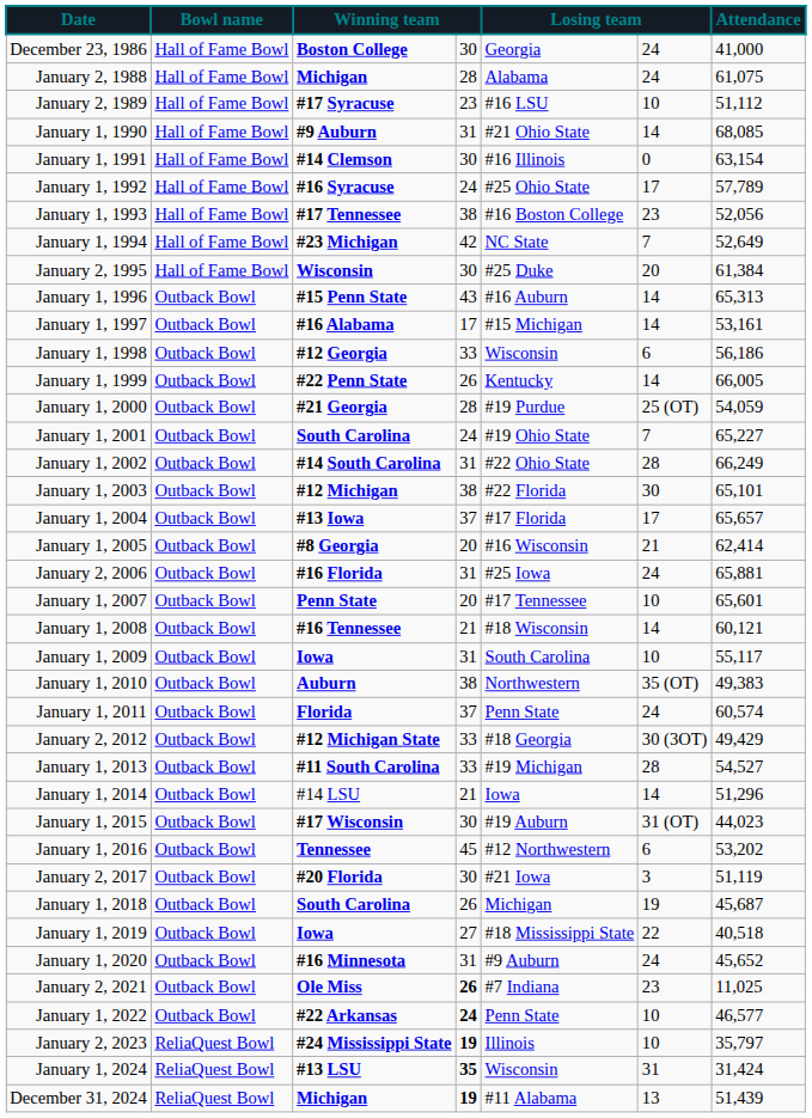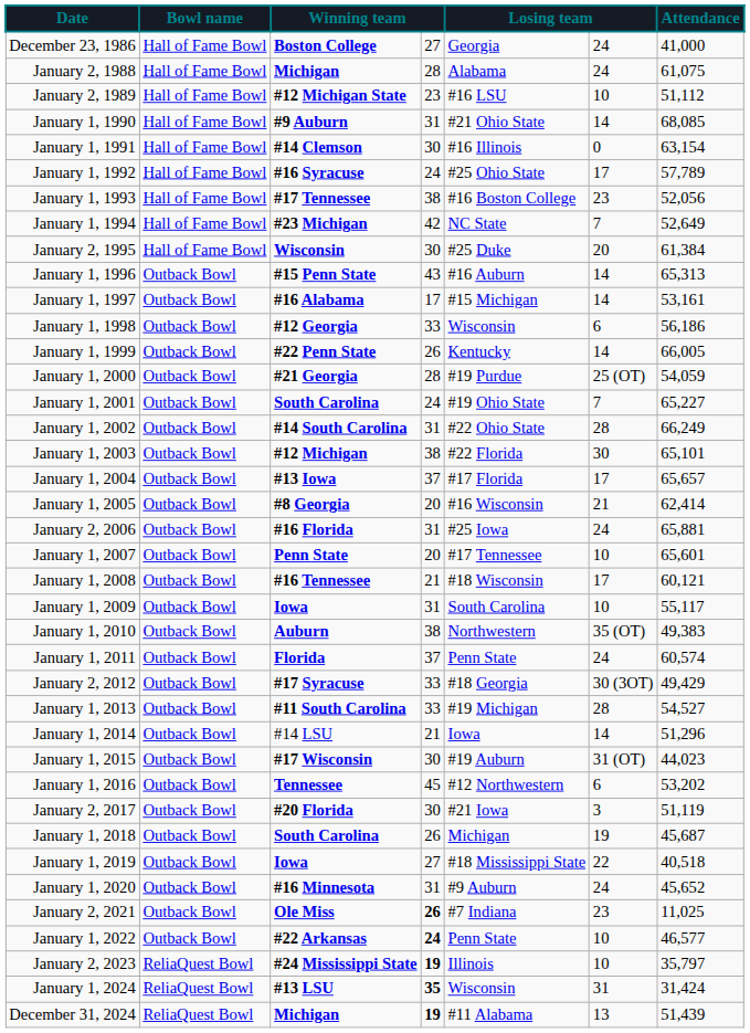 <table class="wikitable sortable">
 <tr>
 <th style="background:#141b25; color:#00848b; border: 2px solid #00848b;">Date</th>
 <th style="background:#141b25; color:#00848b; border: 2px solid #00848b;">Bowl name</th>
 <th style="background:#141b25; color:#00848b; border: 2px solid #00848b;" colspan="2">Winning team</th>
 <th style="background:#141b25; color:#00848b; border: 2px solid #00848b;" colspan="2">Losing team</th>
 <th style="background:#141b25; color:#00848b; border: 2px solid #00848b;">Attendance</th>
 </tr>
 <tr>
 <td>December 23, 1986</td>
 <td><a href='#'>Hall of Fame Bowl</a></td>
 <td><strong><a href='#'>Boston College</a></strong></td>
-<td>30</td>
+<td>27</td>
 <td><a href='#'>Georgia</a></td>
 <td>24</td>
 <td>41,000</td>
 </tr>
 <tr>
 <td align=right>January 2, 1988</td>
 <td><a href='#'>Hall of Fame Bowl</a></td>
 <td><strong><a href='#'>Michigan</a></strong></td>
 <td>28</td>
 <td><a href='#'>Alabama</a></td>
 <td>24</td>
 <td>61,075</td>
 </tr>
 <tr>
 <td align=right>January 2, 1989</td>
 <td><a href='#'>Hall of Fame Bowl</a></td>
-<td><strong>#17 <a href='#'>Syracuse</a></strong></td>
+<td><strong>#12 <a href='#'>Michigan State</a></strong></td>
 <td>23</td>
 <td>#16 <a href='#'>LSU</a></td>
 <td>10</td>
 <td>51,112</td>
 </tr>
 <tr>
 <td align=right>January 1, 1990</td>
 <td><a href='#'>Hall of Fame Bowl</a></td>
 <td><strong>#9 <a href='#'>Auburn</a></strong></td>
 <td>31</td>
 <td>#21 <a href='#'>Ohio State</a></td>
 <td>14</td>
 <td>68,085</td>
 </tr>
 <tr>
 <td align=right>January 1, 1991</td>
 <td><a href='#'>Hall of Fame Bowl</a></td>
 <td><strong>#14 <a href='#'>Clemson</a></strong></td>
 <td>30</td>
 <td>#16 <a href='#'>Illinois</a></td>
 <td>0</td>
 <td>63,154</td>
 </tr>
 <tr>
 <td align=right>January 1, 1992</td>
 <td><a href='#'>Hall of Fame Bowl</a></td>
 <td><strong>#16 <a href='#'>Syracuse</a></strong></td>
 <td>24</td>
 <td>#25 <a href='#'>Ohio State</a></td>
 <td>17</td>
 <td>57,789</td>
 </tr>
 <tr>
 <td align=right>January 1, 1993</td>
 <td><a href='#'>Hall of Fame Bowl</a></td>
 <td><strong>#17 <a href='#'>Tennessee</a></strong></td>
 <td>38</td>
 <td>#16 <a href='#'>Boston College</a></td>
 <td>23</td>
 <td>52,056</td>
 </tr>
 <tr>
 <td align=right>January 1, 1994</td>
 <td><a href='#'>Hall of Fame Bowl</a></td>
 <td><strong>#23 <a href='#'>Michigan</a></strong></td>
 <td>42</td>
 <td><a href='#'>NC State</a></td>
 <td>7</td>
 <td>52,649</td>
 </tr>
 <tr>
 <td align=right>January 2, 1995</td>
 <td><a href='#'>Hall of Fame Bowl</a></td>
 <td><strong><a href='#'>Wisconsin</a></strong></td>
 <td>30</td>
 <td>#25 <a href='#'>Duke</a></td>
 <td>20</td>
 <td>61,384</td>
 </tr>
 <tr>
 <td align=right>January 1, 1996</td>
 <td><a href='#'>Outback Bowl</a></td>
 <td><strong>#15 <a href='#'>Penn State</a></strong></td>
 <td>43</td>
 <td>#16 <a href='#'>Auburn</a></td>
 <td>14</td>
 <td>65,313</td>
 </tr>
 <tr>
 <td align=right>January 1, 1997</td>
 <td><a href='#'>Outback Bowl</a></td>
 <td><strong>#16 <a href='#'>Alabama</a></strong></td>
 <td>17</td>
 <td>#15 <a href='#'>Michigan</a></td>
 <td>14</td>
 <td>53,161</td>
 </tr>
 <tr>
 <td align=right>January 1, 1998</td>
 <td><a href='#'>Outback Bowl</a></td>
 <td><strong>#12 <a href='#'>Georgia</a></strong></td>
 <td>33</td>
 <td><a href='#'>Wisconsin</a></td>
 <td>6</td>
 <td>56,186</td>
 </tr>
 <tr>
 <td align=right>January 1, 1999</td>
 <td><a href='#'>Outback Bowl</a></td>
 <td><strong>#22 <a href='#'>Penn State</a></strong></td>
 <td>26</td>
 <td><a href='#'>Kentucky</a></td>
 <td>14</td>
 <td>66,005</td>
 </tr>
 <tr>
 <td align=right>January 1, 2000</td>
 <td><a href='#'>Outback Bowl</a></td>
 <td><strong>#21 <a href='#'>Georgia</a></strong></td>
 <td>28</td>
 <td>#19 <a href='#'>Purdue</a></td>
 <td>25 (OT)</td>
 <td>54,059</td>
 </tr>
 <tr>
 <td align=right>January 1, 2001</td>
 <td><a href='#'>Outback Bowl</a></td>
 <td><strong><a href='#'>South Carolina</a></strong></td>
 <td>24</td>
 <td>#19 <a href='#'>Ohio State</a></td>
 <td>7</td>
 <td>65,227</td>
 </tr>
 <tr>
 <td align=right>January 1, 2002</td>
 <td><a href='#'>Outback Bowl</a></td>
 <td><strong>#14 <a href='#'>South Carolina</a></strong></td>
 <td>31</td>
 <td>#22 <a href='#'>Ohio State</a></td>
 <td>28</td>
 <td>66,249</td>
 </tr>
 <tr>
 <td align=right>January 1, 2003</td>
 <td><a href='#'>Outback Bowl</a></td>
 <td><strong>#12 <a href='#'>Michigan</a></strong></td>
 <td>38</td>
 <td>#22 <a href='#'>Florida</a></td>
 <td>30</td>
 <td>65,101</td>
 </tr>
 <tr>
 <td align=right>January 1, 2004</td>
 <td><a href='#'>Outback Bowl</a></td>
 <td><strong>#13 <a href='#'>Iowa</a></strong></td>
 <td>37</td>
 <td>#17 <a href='#'>Florida</a></td>
 <td>17</td>
 <td>65,657</td>
 </tr>
 <tr>
 <td align=right>January 1, 2005</td>
 <td><a href='#'>Outback Bowl</a></td>
 <td><strong>#8 <a href='#'>Georgia</a></strong></td>
 <td>20</td>
 <td>#16 <a href='#'>Wisconsin</a></td>
 <td>21</td>
 <td>62,414</td>
 </tr>
 <tr>
 <td align=right>January 2, 2006</td>
 <td><a href='#'>Outback Bowl</a></td>
 <td><strong>#16 <a href='#'>Florida</a></strong></td>
 <td>31</td>
 <td>#25 <a href='#'>Iowa</a></td>
 <td>24</td>
 <td>65,881</td>
 </tr>
 <tr>
 <td align=right>January 1, 2007</td>
 <td><a href='#'>Outback Bowl</a></td>
 <td><strong><a href='#'>Penn State</a></strong></td>
 <td>20</td>
 <td>#17 <a href='#'>Tennessee</a></td>
 <td>10</td>
 <td>65,601</td>
 </tr>
 <tr>
 <td align=right>January 1, 2008</td>
 <td><a href='#'>Outback Bowl</a></td>
 <td><strong>#16 <a href='#'>Tennessee</a></strong></td>
 <td>21</td>
 <td>#18 <a href='#'>Wisconsin</a></td>
-<td>14</td>
+<td>17</td>
 <td>60,121</td>
 </tr>
 <tr>
 <td align=right>January 1, 2009</td>
 <td><a href='#'>Outback Bowl</a></td>
 <td><strong><a href='#'>Iowa</a></strong></td>
 <td>31</td>
 <td><a href='#'>South Carolina</a></td>
 <td>10</td>
 <td>55,117</td>
 </tr>
 <tr>
 <td align=right>January 1, 2010</td>
 <td><a href='#'>Outback Bowl</a></td>
 <td><strong><a href='#'>Auburn</a></strong></td>
 <td>38</td>
 <td><a href='#'>Northwestern</a></td>
 <td>35 (OT)</td>
 <td>49,383</td>
 </tr>
 <tr>
 <td align=right>January 1, 2011</td>
 <td><a href='#'>Outback Bowl</a></td>
 <td><strong><a href='#'>Florida</a></strong></td>
 <td>37</td>
 <td><a href='#'>Penn State</a></td>
 <td>24</td>
 <td>60,574</td>
 </tr>
 <tr>
 <td align=right>January 2, 2012</td>
 <td><a href='#'>Outback Bowl</a></td>
-<td><strong>#12 <a href='#'>Michigan State</a></strong></td>
+<td><strong>#17 <a href='#'>Syracuse</a></strong></td>
 <td>33</td>
 <td>#18 <a href='#'>Georgia</a></td>
 <td>30 (3OT)</td>
 <td>49,429</td>
 </tr>
 <tr>
 <td align=right>January 1, 2013</td>
 <td><a href='#'>Outback Bowl</a></td>
 <td><strong>#11 <a href='#'>South Carolina</a></strong></td>
 <td>33</td>
 <td>#19 <a href='#'>Michigan</a></td>
 <td>28</td>
 <td>54,527</td>
 </tr>
 <tr>
 <td align=right>January 1, 2014</td>
 <td><a href='#'>Outback Bowl</a></td>
 <td>#14 <a href='#'>LSU</a></td>
 <td>21</td>
 <td><a href='#'>Iowa</a></td>
 <td>14</td>
 <td>51,296</td>
 </tr>
 <tr>
 <td align=right>January 1, 2015</td>
 <td><a href='#'>Outback Bowl</a></td>
 <td><strong>#17 <a href='#'>Wisconsin</a></strong></td>
 <td>30</td>
 <td>#19 <a href='#'>Auburn</a></td>
 <td>31 (OT)</td>
 <td>44,023</td>
 </tr>
 <tr>
 <td align=right>January 1, 2016</td>
 <td><a href='#'>Outback Bowl</a></td>
 <td><strong><a href='#'>Tennessee</a></strong></td>
 <td>45</td>
 <td>#12 <a href='#'>Northwestern</a></td>
 <td>6</td>
 <td>53,202</td>
 </tr>
 <tr>
 <td align=right>January 2, 2017</td>
 <td><a href='#'>Outback Bowl</a></td>
 <td><strong>#20 <a href='#'>Florida</a></strong></td>
 <td>30</td>
 <td>#21 <a href='#'>Iowa</a></td>
 <td>3</td>
 <td>51,119</td>
 </tr>
 <tr>
 <td align=right>January 1, 2018</td>
 <td><a href='#'>Outback Bowl</a></td>
 <td><strong><a href='#'>South Carolina</a></strong></td>
 <td>26</td>
 <td><a href='#'>Michigan</a></td>
 <td>19</td>
 <td>45,687</td>
 </tr>
 <tr>
 <td align=right>January 1, 2019</td>
 <td><a href='#'>Outback Bowl</a></td>
 <td><strong><a href='#'>Iowa</a> </strong></td>
 <td>27</td>
 <td>#18 <a href='#'>Mississippi State</a></td>
 <td>22</td>
 <td>40,518</td>
 </tr>
 <tr>
 <td align=right>January 1, 2020</td>
 <td><a href='#'>Outback Bowl</a></td>
 <td><strong>#16 <a href='#'>Minnesota</a></strong></td>
 <td>31</td>
 <td>#9 <a href='#'>Auburn</a></td>
 <td>24</td>
 <td>45,652</td>
 </tr>
 <tr>
 <td align=right>January 2, 2021</td>
 <td><a href='#'>Outback Bowl</a></td>
 <td><strong><a href='#'>Ole Miss</a></strong></td>
 <td><strong>26</strong></td>
 <td>#7 <a href='#'>Indiana</a></td>
 <td>23</td>
 <td>11,025</td>
 </tr>
 <tr>
 <td align=right>January 1, 2022</td>
 <td><a href='#'>Outback Bowl</a></td>
 <td><strong>#22 <a href='#'>Arkansas</a></strong></td>
 <td><strong>24</strong></td>
 <td><a href='#'>Penn State</a></td>
 <td>10</td>
 <td>46,577</td>
 </tr>
 <tr>
 <td align=right>January 2, 2023</td>
 <td><a href='#'>ReliaQuest Bowl</a></td>
 <td><strong>#24 <a href='#'>Mississippi State</a></strong></td>
 <td><strong>19</strong></td>
 <td><a href='#'>Illinois</a></td>
 <td>10</td>
 <td>35,797</td>
 </tr>
 <tr>
 <td align=right>January 1, 2024</td>
 <td><a href='#'>ReliaQuest Bowl</a></td>
 <td><strong>#13 <a href='#'>LSU</a></strong></td>
 <td><strong>35</strong></td>
 <td><a href='#'>Wisconsin</a></td>
 <td>31</td>
 <td>31,424</td>
 </tr>
 <tr>
 <td>December 31, 2024</td>
 <td><a href='#'>ReliaQuest Bowl</a></td>
 <td><strong><a href='#'>Michigan</a></strong></td>
 <td><strong>19</strong></td>
 <td>#11 <a href='#'>Alabama</a></td>
 <td>13</td>
 <td>51,439</td>
 </tr>
 </table>
